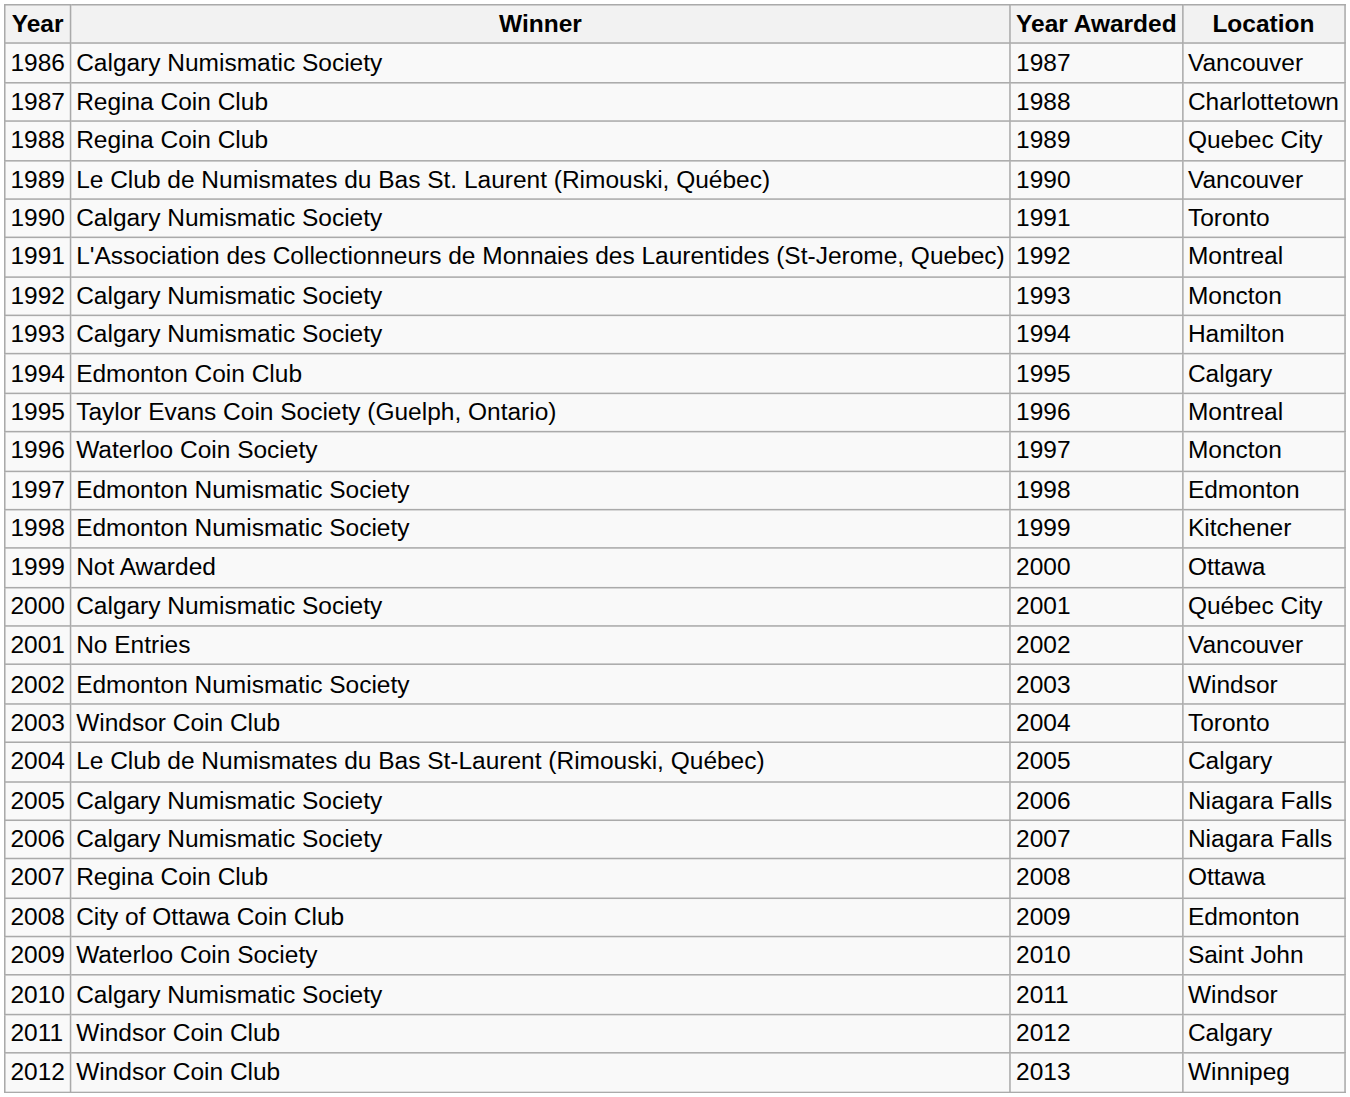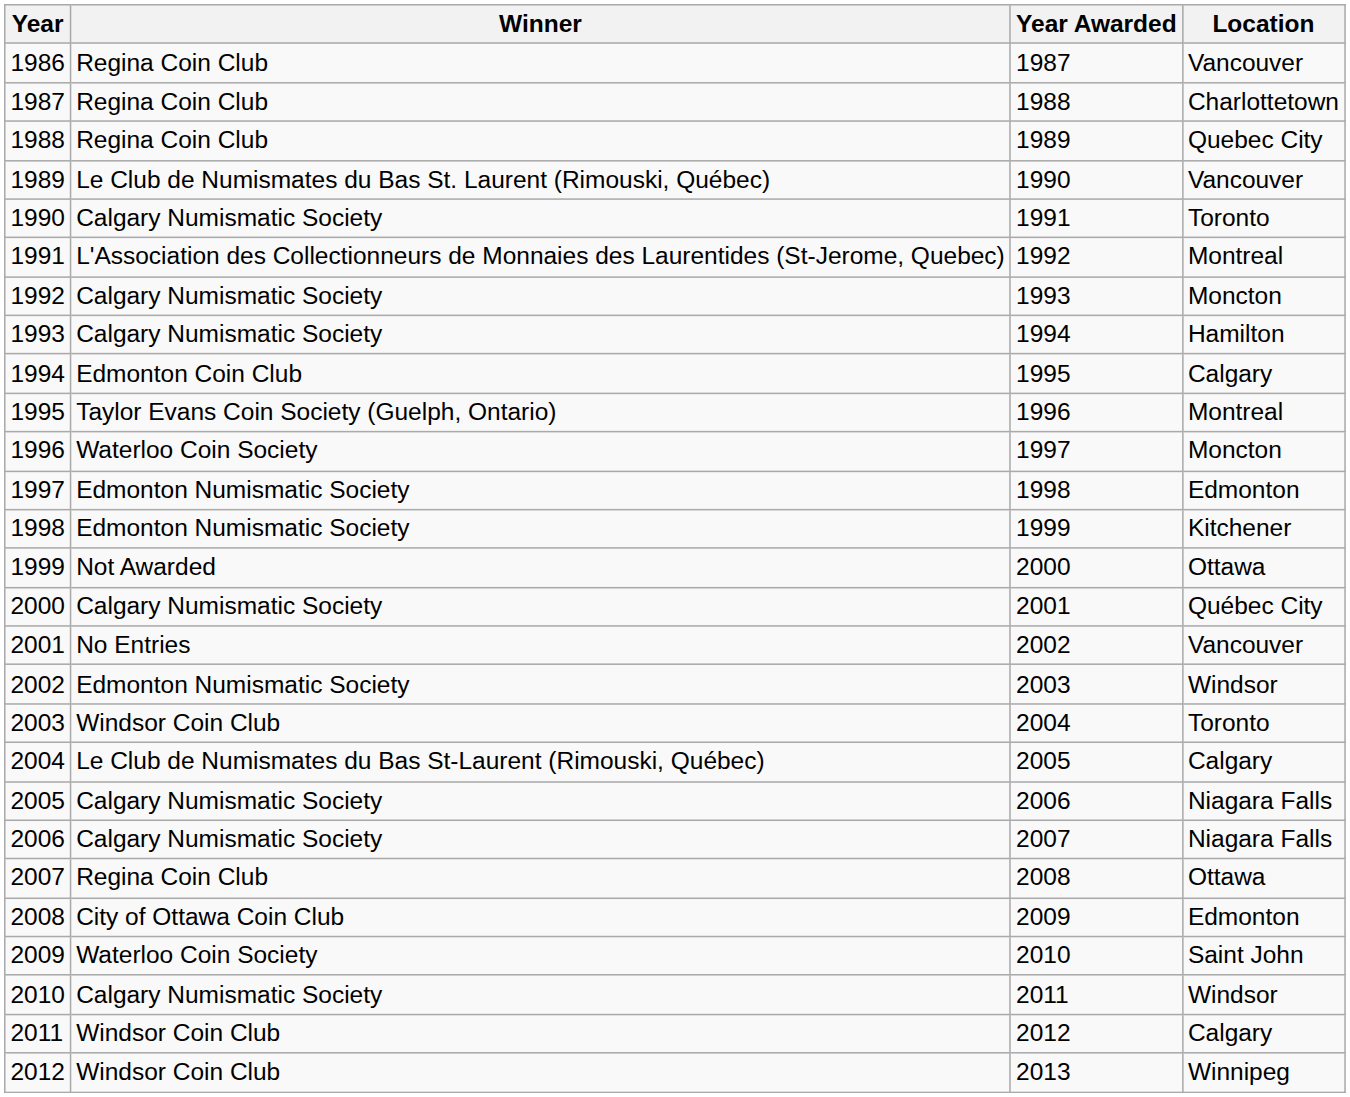 <table class="wikitable">
 <tr>
 <th>Year</th>
 <th>Winner</th>
 <th>Year Awarded</th>
 <th>Location</th>
 </tr>
 <tr>
 <td>1986</td>
-<td>Calgary Numismatic Society</td>
+<td>Regina Coin Club</td>
 <td>1987</td>
 <td>Vancouver</td>
 </tr>
 <tr>
 <td>1987</td>
 <td>Regina Coin Club</td>
 <td>1988</td>
 <td>Charlottetown</td>
 </tr>
 <tr>
 <td>1988</td>
 <td>Regina Coin Club</td>
 <td>1989</td>
 <td>Quebec City</td>
 </tr>
 <tr>
 <td>1989</td>
 <td>Le Club de Numismates du Bas St. Laurent (Rimouski, Québec)</td>
 <td>1990</td>
 <td>Vancouver</td>
 </tr>
 <tr>
 <td>1990</td>
 <td>Calgary Numismatic Society</td>
 <td>1991</td>
 <td>Toronto</td>
 </tr>
 <tr>
 <td>1991</td>
 <td>L'Association des Collectionneurs de Monnaies des Laurentides (St-Jerome, Quebec)</td>
 <td>1992</td>
 <td>Montreal</td>
 </tr>
 <tr>
 <td>1992</td>
 <td>Calgary Numismatic Society</td>
 <td>1993</td>
 <td>Moncton</td>
 </tr>
 <tr>
 <td>1993</td>
 <td>Calgary Numismatic Society</td>
 <td>1994</td>
 <td>Hamilton</td>
 </tr>
 <tr>
 <td>1994</td>
 <td>Edmonton Coin Club</td>
 <td>1995</td>
 <td>Calgary</td>
 </tr>
 <tr>
 <td>1995</td>
 <td>Taylor Evans Coin Society (Guelph, Ontario)</td>
 <td>1996</td>
 <td>Montreal</td>
 </tr>
 <tr>
 <td>1996</td>
 <td>Waterloo Coin Society</td>
 <td>1997</td>
 <td>Moncton</td>
 </tr>
 <tr>
 <td>1997</td>
 <td>Edmonton Numismatic Society</td>
 <td>1998</td>
 <td>Edmonton</td>
 </tr>
 <tr>
 <td>1998</td>
 <td>Edmonton Numismatic Society</td>
 <td>1999</td>
 <td>Kitchener</td>
 </tr>
 <tr>
 <td>1999</td>
 <td>Not Awarded</td>
 <td>2000</td>
 <td>Ottawa</td>
 </tr>
 <tr>
 <td>2000</td>
 <td>Calgary Numismatic Society</td>
 <td>2001</td>
 <td>Québec City</td>
 </tr>
 <tr>
 <td>2001</td>
 <td>No Entries</td>
 <td>2002</td>
 <td>Vancouver</td>
 </tr>
 <tr>
 <td>2002</td>
 <td>Edmonton Numismatic Society</td>
 <td>2003</td>
 <td>Windsor</td>
 </tr>
 <tr>
 <td>2003</td>
 <td>Windsor Coin Club</td>
 <td>2004</td>
 <td>Toronto</td>
 </tr>
 <tr>
 <td>2004</td>
 <td>Le Club de Numismates du Bas St-Laurent (Rimouski, Québec)</td>
 <td>2005</td>
 <td>Calgary</td>
 </tr>
 <tr>
 <td>2005</td>
 <td>Calgary Numismatic Society</td>
 <td>2006</td>
 <td>Niagara Falls</td>
 </tr>
 <tr>
 <td>2006</td>
 <td>Calgary Numismatic Society</td>
 <td>2007</td>
 <td>Niagara Falls</td>
 </tr>
 <tr>
 <td>2007</td>
 <td>Regina Coin Club</td>
 <td>2008</td>
 <td>Ottawa</td>
 </tr>
 <tr>
 <td>2008</td>
 <td>City of Ottawa Coin Club</td>
 <td>2009</td>
 <td>Edmonton</td>
 </tr>
 <tr>
 <td>2009</td>
 <td>Waterloo Coin Society</td>
 <td>2010</td>
 <td>Saint John</td>
 </tr>
 <tr>
 <td>2010</td>
 <td>Calgary Numismatic Society</td>
 <td>2011</td>
 <td>Windsor</td>
 </tr>
 <tr>
 <td>2011</td>
 <td>Windsor Coin Club</td>
 <td>2012</td>
 <td>Calgary</td>
 </tr>
 <tr>
 <td>2012</td>
 <td>Windsor Coin Club </td>
 <td>2013</td>
 <td>Winnipeg</td>
 </tr>
 <tr>
 </tr>
 </table>
